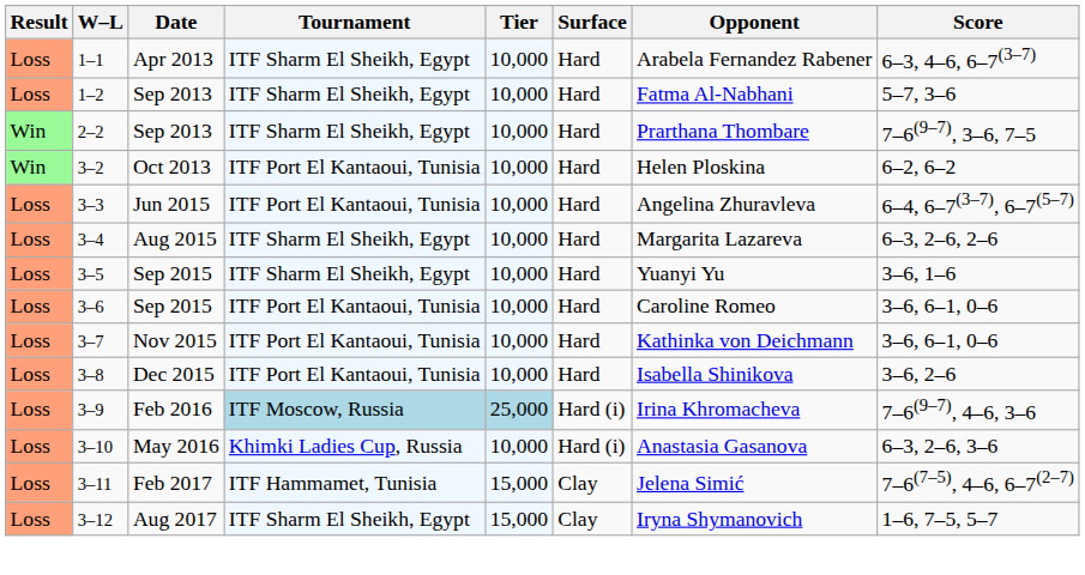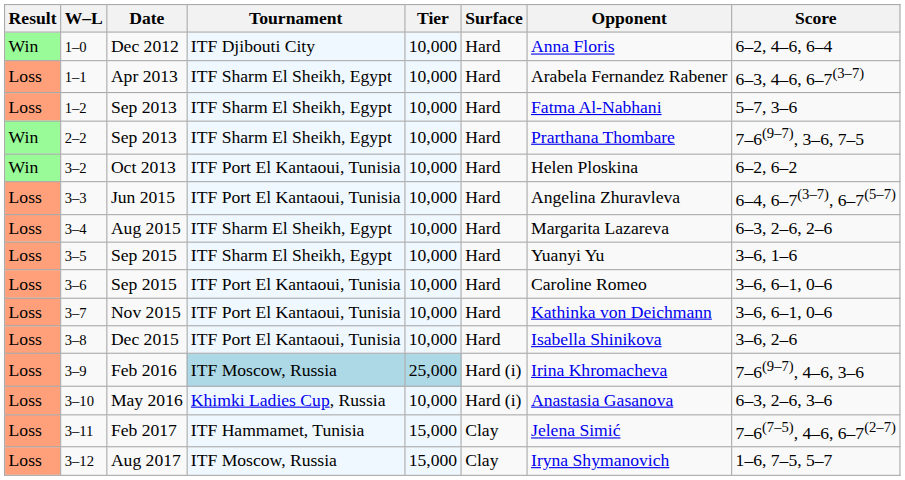 <table class="sortable wikitable">
 <tr>
 <th>Result</th>
 <th class="unsortable">W–L</th>
 <th>Date</th>
 <th>Tournament</th>
 <th>Tier</th>
 <th>Surface</th>
 <th>Opponent</th>
 <th class="unsortable">Score</th>
+</tr>
+<tr>
+<td style="background:#98fb98;">Win</td>
+<td><small>1–0</small></td>
+<td>Dec 2012</td>
+<td bgcolor=f0f8ff>ITF Djibouti City</td>
+<td bgcolor=f0f8ff>10,000</td>
+<td>Hard</td>
+<td> <a href='#'>Anna Floris</a></td>
+<td>6–2, 4–6, 6–4</td>
 </tr>
 <tr>
 <td style="background:#ffa07a;">Loss</td>
 <td><small>1–1</small></td>
 <td>Apr 2013</td>
 <td bgcolor=f0f8ff>ITF Sharm El Sheikh, Egypt</td>
 <td bgcolor=f0f8ff>10,000</td>
 <td>Hard</td>
 <td> Arabela Fernandez Rabener</td>
 <td>6–3, 4–6, 6–7<sup>(3–7)</sup></td>
 </tr>
 <tr>
 <td style="background:#ffa07a;">Loss</td>
 <td><small>1–2</small></td>
 <td>Sep 2013</td>
 <td bgcolor=f0f8ff>ITF Sharm El Sheikh, Egypt</td>
 <td bgcolor=f0f8ff>10,000</td>
 <td>Hard</td>
 <td> <a href='#'>Fatma Al-Nabhani</a></td>
 <td>5–7, 3–6</td>
 </tr>
 <tr>
 <td style="background:#98fb98;">Win</td>
 <td><small>2–2</small></td>
 <td>Sep 2013</td>
 <td bgcolor=f0f8ff>ITF Sharm El Sheikh, Egypt</td>
 <td bgcolor=f0f8ff>10,000</td>
 <td>Hard</td>
 <td> <a href='#'>Prarthana Thombare</a></td>
 <td>7–6<sup>(9–7)</sup>, 3–6, 7–5</td>
 </tr>
 <tr>
 <td style="background:#98fb98;">Win</td>
 <td><small>3–2</small></td>
 <td>Oct 2013</td>
 <td bgcolor=f0f8ff>ITF Port El Kantaoui, Tunisia</td>
 <td bgcolor=f0f8ff>10,000</td>
 <td>Hard</td>
 <td> Helen Ploskina</td>
 <td>6–2, 6–2</td>
 </tr>
 <tr>
 <td style="background:#ffa07a;">Loss</td>
 <td><small>3–3</small></td>
 <td>Jun 2015</td>
 <td bgcolor=f0f8ff>ITF Port El Kantaoui, Tunisia</td>
 <td bgcolor=f0f8ff>10,000</td>
 <td>Hard</td>
 <td> Angelina Zhuravleva</td>
 <td>6–4, 6–7<sup>(3–7)</sup>, 6–7<sup>(5–7)</sup></td>
 </tr>
 <tr>
 <td style="background:#ffa07a;">Loss</td>
 <td><small>3–4</small></td>
 <td>Aug 2015</td>
 <td bgcolor=f0f8ff>ITF Sharm El Sheikh, Egypt</td>
 <td bgcolor=f0f8ff>10,000</td>
 <td>Hard</td>
 <td> Margarita Lazareva</td>
 <td>6–3, 2–6, 2–6</td>
 </tr>
 <tr>
 <td style="background:#ffa07a;">Loss</td>
 <td><small>3–5</small></td>
 <td>Sep 2015</td>
 <td bgcolor=f0f8ff>ITF Sharm El Sheikh, Egypt</td>
 <td bgcolor=f0f8ff>10,000</td>
 <td>Hard</td>
 <td> Yuanyi Yu</td>
 <td>3–6, 1–6</td>
 </tr>
 <tr>
 <td style="background:#ffa07a;">Loss</td>
 <td><small>3–6</small></td>
 <td>Sep 2015</td>
 <td bgcolor=f0f8ff>ITF Port El Kantaoui, Tunisia</td>
 <td bgcolor=f0f8ff>10,000</td>
 <td>Hard</td>
 <td> Caroline Romeo</td>
 <td>3–6, 6–1, 0–6</td>
 </tr>
 <tr>
 <td style="background:#ffa07a;">Loss</td>
 <td><small>3–7</small></td>
 <td>Nov 2015</td>
 <td bgcolor=f0f8ff>ITF Port El Kantaoui, Tunisia</td>
 <td bgcolor=f0f8ff>10,000</td>
 <td>Hard</td>
 <td> <a href='#'>Kathinka von Deichmann</a></td>
 <td>3–6, 6–1, 0–6</td>
 </tr>
 <tr>
 <td style="background:#ffa07a;">Loss</td>
 <td><small>3–8</small></td>
 <td>Dec 2015</td>
 <td bgcolor=f0f8ff>ITF Port El Kantaoui, Tunisia</td>
 <td bgcolor=f0f8ff>10,000</td>
 <td>Hard</td>
 <td> <a href='#'>Isabella Shinikova</a></td>
 <td>3–6, 2–6</td>
 </tr>
 <tr>
 <td style="background:#ffa07a;">Loss</td>
 <td><small>3–9</small></td>
 <td>Feb 2016</td>
 <td bgcolor=lightblue>ITF Moscow, Russia</td>
 <td bgcolor=lightblue>25,000</td>
 <td>Hard (i)</td>
 <td> <a href='#'>Irina Khromacheva</a></td>
 <td>7–6<sup>(9–7)</sup>, 4–6, 3–6</td>
 </tr>
 <tr>
 <td style="background:#ffa07a;">Loss</td>
 <td><small>3–10</small></td>
 <td>May 2016</td>
 <td bgcolor=f0f8ff><a href='#'>Khimki Ladies Cup</a>, Russia</td>
 <td bgcolor=f0f8ff>10,000</td>
 <td>Hard (i)</td>
 <td> <a href='#'>Anastasia Gasanova</a></td>
 <td>6–3, 2–6, 3–6</td>
 </tr>
 <tr>
 <td style="background:#ffa07a;">Loss</td>
 <td><small>3–11</small></td>
 <td>Feb 2017</td>
 <td bgcolor=f0f8ff>ITF Hammamet, Tunisia</td>
 <td bgcolor=f0f8ff>15,000</td>
 <td>Clay</td>
 <td> <a href='#'>Jelena Simić</a></td>
 <td>7–6<sup>(7–5)</sup>, 4–6, 6–7<sup>(2–7)</sup></td>
 </tr>
 <tr>
 <td style="background:#ffa07a;">Loss</td>
 <td><small>3–12</small></td>
 <td>Aug 2017</td>
-<td bgcolor=f0f8ff>ITF Sharm El Sheikh, Egypt</td>
+<td bgcolor=f0f8ff>ITF Moscow, Russia</td>
 <td bgcolor=f0f8ff>15,000</td>
 <td>Clay</td>
 <td> <a href='#'>Iryna Shymanovich</a></td>
 <td>1–6, 7–5, 5–7</td>
 </tr>
 </table>
